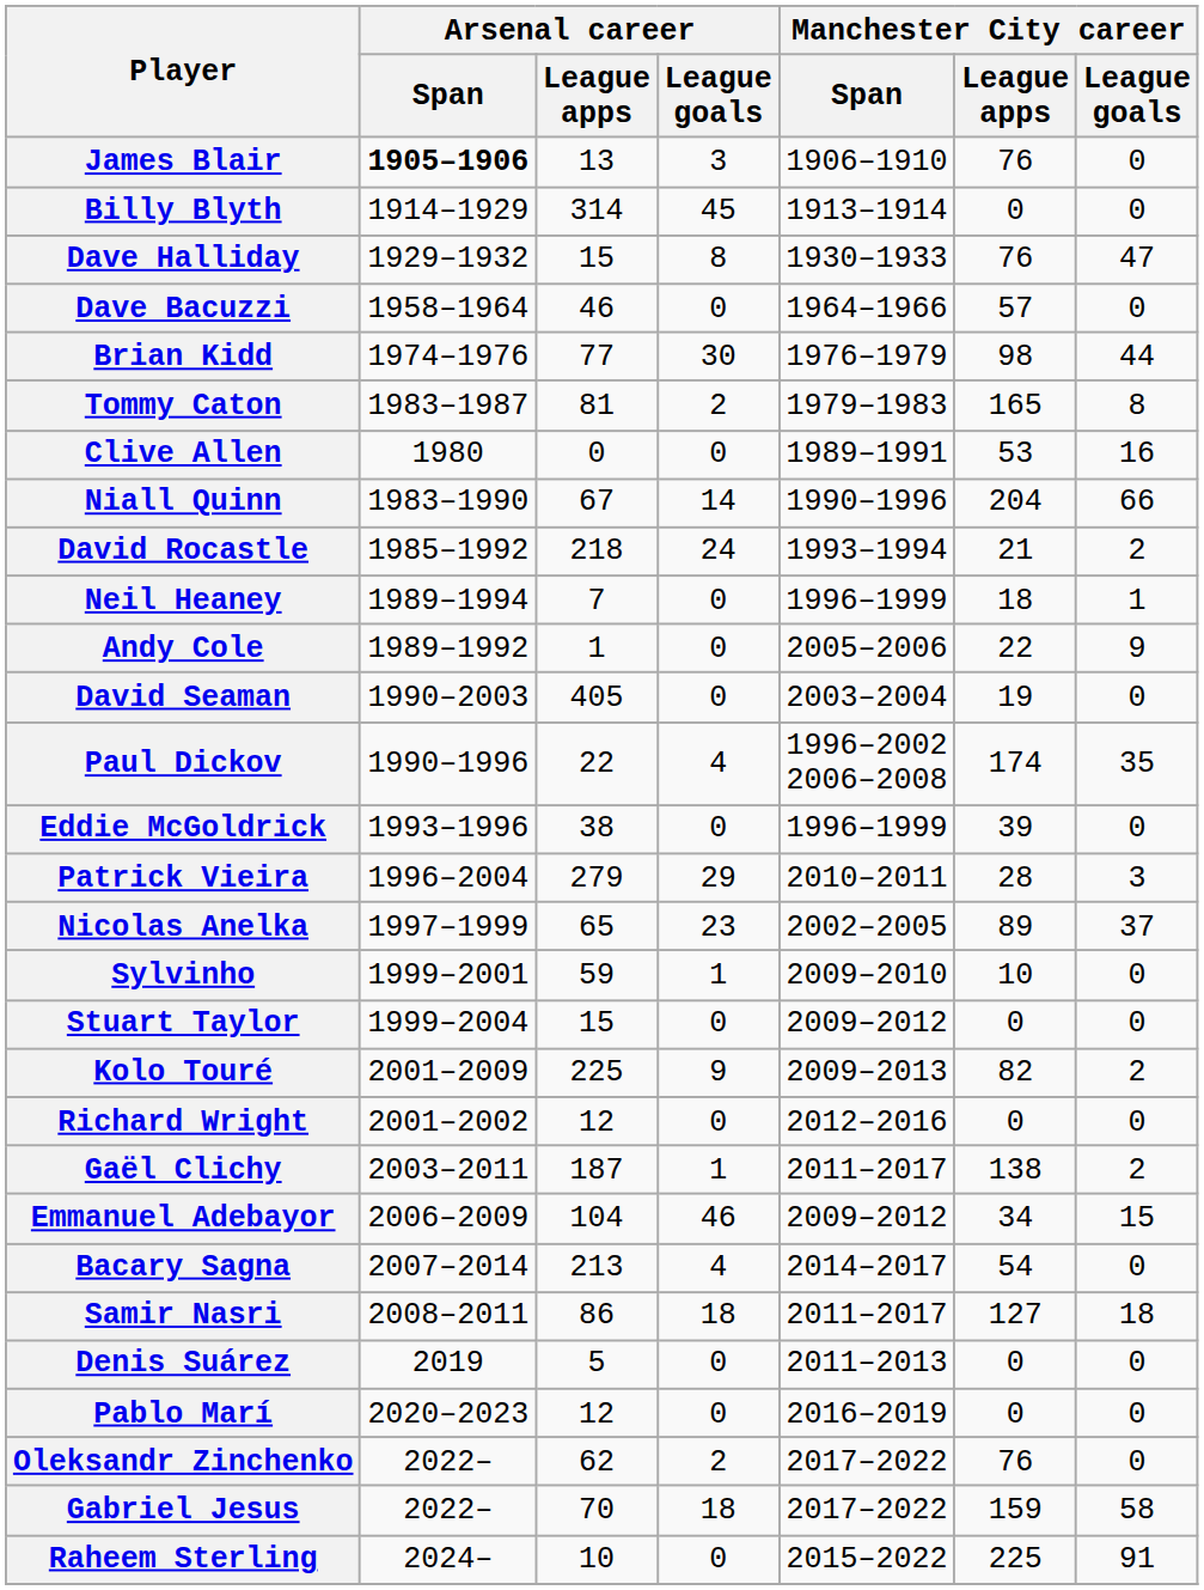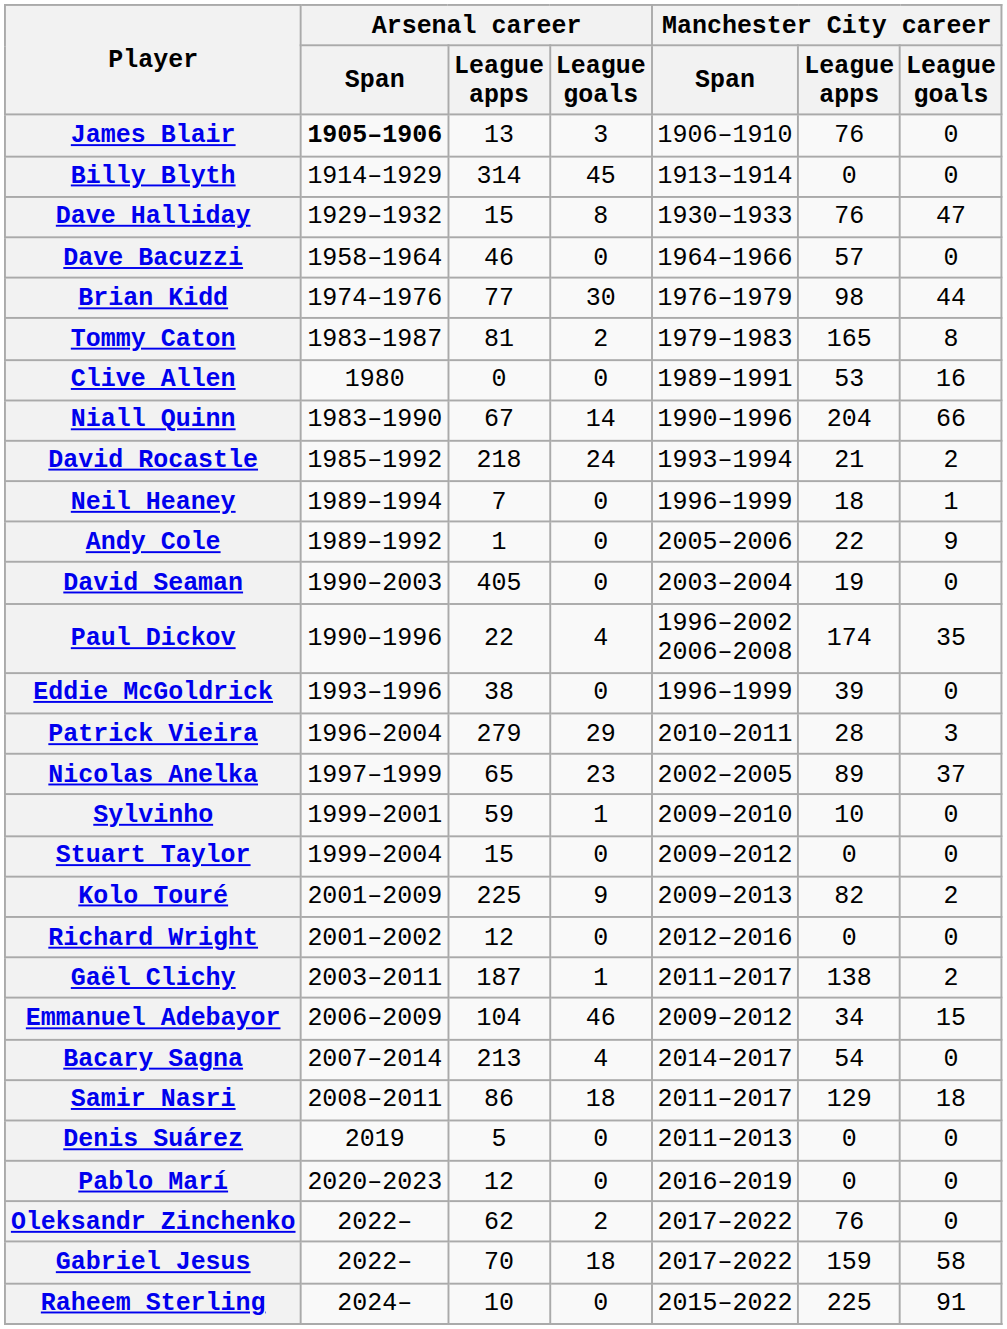 <table class="wikitable plainrowheaders" style="text-align:center">
 <tr>
 <th rowspan="2" scope="col">Player</th>
 <th colspan="3" scope="col">Arsenal career</th>
 <th colspan="3" scope="col">Manchester City career</th>
 </tr>
 <tr>
 <th scope="col">Span</th>
 <th scope="col">League<br>apps</th>
 <th scope="col">League<br>goals</th>
 <th scope="col">Span</th>
 <th scope="col">League<br>apps</th>
 <th scope="col">League<br>goals</th>
 </tr>
 <tr>
 <th scope="row" align="left"> <a href='#'>James Blair</a></th>
 <td><strong>1905–1906</strong></td>
 <td>13</td>
 <td>3</td>
 <td>1906–1910</td>
 <td>76</td>
 <td>0</td>
 </tr>
 <tr>
 <th scope="row" align="left"> <a href='#'>Billy Blyth</a></th>
 <td>1914–1929</td>
 <td>314</td>
 <td>45</td>
 <td>1913–1914</td>
 <td>0</td>
 <td>0</td>
 </tr>
 <tr>
 <th scope="row" align="left"> <a href='#'>Dave Halliday</a></th>
 <td>1929–1932</td>
 <td>15</td>
 <td>8</td>
 <td>1930–1933</td>
 <td>76</td>
 <td>47</td>
 </tr>
 <tr>
 <th scope="row" align="left"> <a href='#'>Dave Bacuzzi</a></th>
 <td>1958–1964</td>
 <td>46</td>
 <td>0</td>
 <td>1964–1966</td>
 <td>57</td>
 <td>0</td>
 </tr>
 <tr>
 <th scope="row" align="left"> <a href='#'>Brian Kidd</a></th>
 <td>1974–1976</td>
 <td>77</td>
 <td>30</td>
 <td>1976–1979</td>
 <td>98</td>
 <td>44</td>
 </tr>
 <tr>
 <th scope="row" align="left"> <a href='#'>Tommy Caton</a></th>
 <td>1983–1987</td>
 <td>81</td>
 <td>2</td>
 <td>1979–1983</td>
 <td>165</td>
 <td>8</td>
 </tr>
 <tr>
 <th scope="row" align="left"> <a href='#'>Clive Allen</a></th>
 <td>1980</td>
 <td>0</td>
 <td>0</td>
 <td>1989–1991</td>
 <td>53</td>
 <td>16</td>
 </tr>
 <tr>
 <th scope="row" align="left"> <a href='#'>Niall Quinn</a></th>
 <td>1983–1990</td>
 <td>67</td>
 <td>14</td>
 <td>1990–1996</td>
 <td>204</td>
 <td>66</td>
 </tr>
 <tr>
 <th scope="row" align="left"> <a href='#'>David Rocastle</a></th>
 <td>1985–1992</td>
 <td>218</td>
 <td>24</td>
 <td>1993–1994</td>
 <td>21</td>
 <td>2</td>
 </tr>
 <tr>
 <th scope="row" align="left"> <a href='#'>Neil Heaney</a></th>
 <td>1989–1994</td>
 <td>7</td>
 <td>0</td>
 <td>1996–1999</td>
 <td>18</td>
 <td>1</td>
 </tr>
 <tr>
 <th scope="row" align="left"> <a href='#'>Andy Cole</a></th>
 <td>1989–1992</td>
 <td>1</td>
 <td>0</td>
 <td>2005–2006</td>
 <td>22</td>
 <td>9</td>
 </tr>
 <tr>
 <th scope="row" align="left"> <a href='#'>David Seaman</a></th>
 <td>1990–2003</td>
 <td>405</td>
 <td>0</td>
 <td>2003–2004</td>
 <td>19</td>
 <td>0</td>
 </tr>
 <tr>
 <th scope="row" align="left"> <a href='#'>Paul Dickov</a></th>
 <td>1990–1996</td>
 <td>22</td>
 <td>4</td>
 <td>1996–2002<br>2006–2008</td>
 <td>174</td>
 <td>35</td>
 </tr>
 <tr>
 <th scope="row" align="left"> <a href='#'>Eddie McGoldrick</a></th>
 <td>1993–1996</td>
 <td>38</td>
 <td>0</td>
 <td>1996–1999</td>
 <td>39</td>
 <td>0</td>
 </tr>
 <tr>
 <th scope="row" align="left"> <a href='#'>Patrick Vieira</a></th>
 <td>1996–2004</td>
 <td>279</td>
 <td>29</td>
 <td>2010–2011</td>
 <td>28</td>
 <td>3</td>
 </tr>
 <tr>
 <th scope="row" align="left"> <a href='#'>Nicolas Anelka</a></th>
 <td>1997–1999</td>
 <td>65</td>
 <td>23</td>
 <td>2002–2005</td>
 <td>89</td>
 <td>37</td>
 </tr>
 <tr>
 <th scope="row" align="left"> <a href='#'>Sylvinho</a></th>
 <td>1999–2001</td>
 <td>59</td>
 <td>1</td>
 <td>2009–2010</td>
 <td>10</td>
 <td>0</td>
 </tr>
 <tr>
 <th scope="row" align="left"> <a href='#'>Stuart Taylor</a></th>
 <td>1999–2004</td>
 <td>15</td>
 <td>0</td>
 <td>2009–2012</td>
 <td>0</td>
 <td>0</td>
 </tr>
 <tr>
 <th scope="row" align="left"> <a href='#'>Kolo Touré</a></th>
 <td>2001–2009</td>
 <td>225</td>
 <td>9</td>
 <td>2009–2013</td>
 <td>82</td>
 <td>2</td>
 </tr>
 <tr>
 <th scope="row" align="left"> <a href='#'>Richard Wright</a></th>
 <td>2001–2002</td>
 <td>12</td>
 <td>0</td>
 <td>2012–2016</td>
 <td>0</td>
 <td>0</td>
 </tr>
 <tr>
 <th scope="row" align="left"> <a href='#'>Gaël Clichy</a></th>
 <td>2003–2011</td>
 <td>187</td>
 <td>1</td>
 <td>2011–2017</td>
 <td>138</td>
 <td>2</td>
 </tr>
 <tr>
 <th scope="row" align="left"> <a href='#'>Emmanuel Adebayor</a></th>
 <td>2006–2009</td>
 <td>104</td>
 <td>46</td>
 <td>2009–2012</td>
 <td>34</td>
 <td>15</td>
 </tr>
 <tr>
 <th scope="row" align="left"> <a href='#'>Bacary Sagna</a></th>
 <td>2007–2014</td>
 <td>213</td>
 <td>4</td>
 <td>2014–2017</td>
 <td>54</td>
 <td>0</td>
 </tr>
 <tr>
 <th scope="row" align="left"> <a href='#'>Samir Nasri</a></th>
 <td>2008–2011</td>
 <td>86</td>
 <td>18</td>
 <td>2011–2017</td>
-<td>127</td>
+<td>129</td>
 <td>18</td>
 </tr>
 <tr>
 <th scope="row" align="left"> <a href='#'>Denis Suárez</a></th>
 <td>2019</td>
 <td>5</td>
 <td>0</td>
 <td>2011–2013</td>
 <td>0</td>
 <td>0</td>
 </tr>
 <tr>
 <th scope="row" align="left"> <a href='#'>Pablo Marí</a></th>
 <td>2020–2023</td>
 <td>12</td>
 <td>0</td>
 <td>2016–2019</td>
 <td>0</td>
 <td>0</td>
 </tr>
 <tr>
 <th scope="row" align="left"> <a href='#'>Oleksandr Zinchenko</a></th>
 <td>2022–</td>
 <td>62</td>
 <td>2</td>
 <td>2017–2022</td>
 <td>76</td>
 <td>0</td>
 </tr>
 <tr>
 <th scope="row" align="left"> <a href='#'>Gabriel Jesus</a></th>
 <td>2022–</td>
 <td>70</td>
 <td>18</td>
 <td>2017–2022</td>
 <td>159</td>
 <td>58</td>
 </tr>
 <tr>
 <th scope="row" align="left"> <a href='#'>Raheem Sterling</a></th>
 <td>2024–</td>
 <td>10</td>
 <td>0</td>
 <td>2015–2022</td>
 <td>225</td>
 <td>91</td>
 </tr>
 <tr>
 </tr>
 </table>
